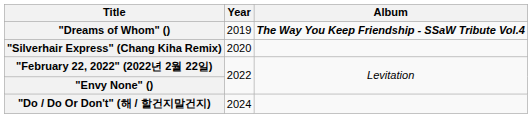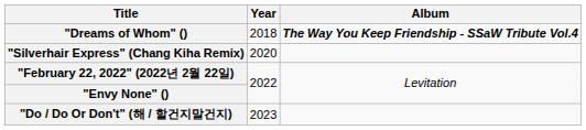 <table class="wikitable plainrowheaders" style="text-align:center;">
 <tr>
 <th scope="col" colspan="1">Title</th>
 <th scope="col" colspan="1">Year</th>
 <th scope="col" colspan="1">Album</th>
 </tr>
 <tr>
 <th scope="row">"Dreams of Whom" () </th>
-<td>2019</td>
+<td>2018</td>
 <td><strong><em>The Way You Keep Friendship - SSaW Tribute Vol.4</em></strong></td>
 </tr>
 <tr>
 <th scope="row">"Silverhair Express" (Chang Kiha Remix) </th>
 <td>2020</td>
 <td></td>
 </tr>
 <tr>
 <th scope="row">"February 22, 2022" (2022년 2월 22일)</th>
 <td rowspan="2">2022</td>
 <td rowspan="2"><em>Levitation</em></td>
 </tr>
 <tr>
 <th scope="row">"Envy None" ()</th>
 </tr>
 <tr>
 <th scope="row">"Do / Do Or Don't" (해 / 할건지말건지)</th>
-<td>2024</td>
+<td>2023</td>
 <td></td>
 </tr>
 </table>
